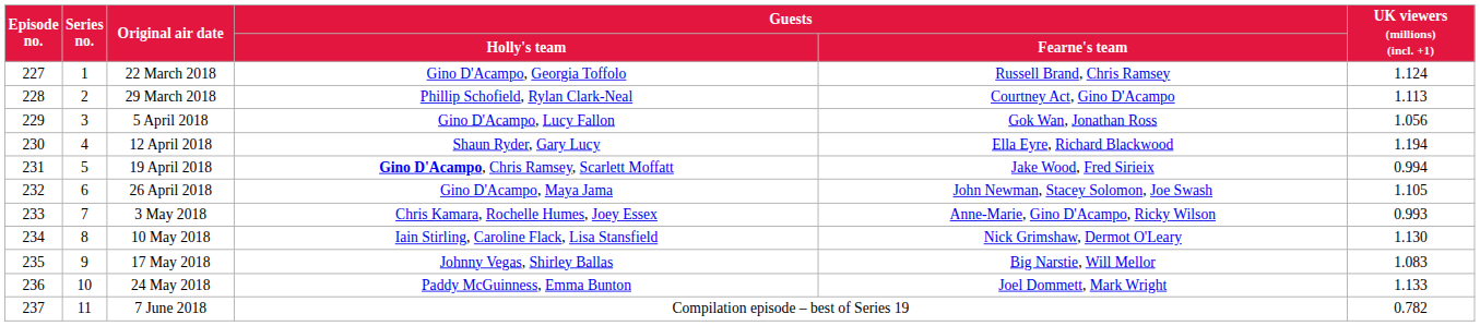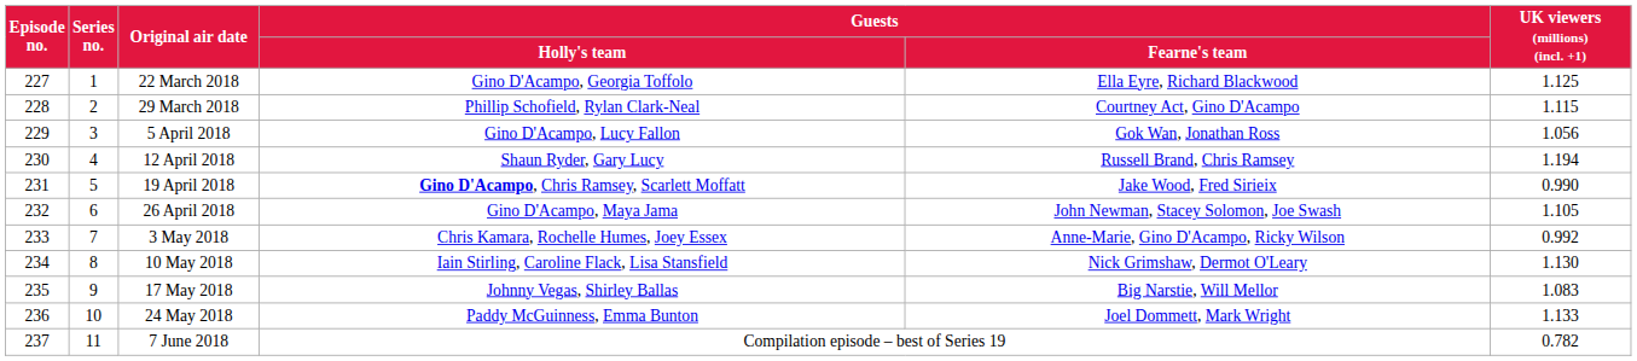 <table class="wikitable" style="width:100%; background:#fff; text-align:center;">
 <tr style="color:White" #008000;>
 <th rowspan="2" style="background:#e2163f; width:20px;">Episode<br>no.</th>
 <th rowspan="2" style="background:#e2163f; width:20px;">Series<br>no.</th>
 <th rowspan="2" style="background:#e2163f; width:130px;">Original air date</th>
 <th colspan="2" style="background:#e2163f;">Guests</th>
 <th rowspan="2" style="background:#e2163f; width:130px;">UK viewers <small>(millions)</small><br><small>(incl. +1)</small></th>
 </tr>
 <tr style="color:White">
 <th style="background:#e2163f;">Holly's team</th>
 <th style="background:#e2163f;">Fearne's team</th>
 </tr>
 <tr>
 <td>227</td>
 <td>1</td>
 <td>22 March 2018</td>
 <td><a href='#'>Gino D'Acampo</a>, <a href='#'>Georgia Toffolo</a></td>
-<td><a href='#'>Russell Brand</a>, <a href='#'>Chris Ramsey</a></td>
-<td>1.124</td>
+<td><a href='#'>Ella Eyre</a>, <a href='#'>Richard Blackwood</a></td>
+<td>1.125</td>
 </tr>
 <tr>
 <td>228</td>
 <td>2</td>
 <td>29 March 2018</td>
 <td><a href='#'>Phillip Schofield</a>, <a href='#'>Rylan Clark-Neal</a></td>
 <td><a href='#'>Courtney Act</a>, <a href='#'>Gino D'Acampo</a></td>
-<td>1.113</td>
+<td>1.115</td>
 </tr>
 <tr>
 <td>229</td>
 <td>3</td>
 <td>5 April 2018</td>
 <td><a href='#'>Gino D'Acampo</a>, <a href='#'>Lucy Fallon</a></td>
 <td><a href='#'>Gok Wan</a>, <a href='#'>Jonathan Ross</a></td>
 <td>1.056</td>
 </tr>
 <tr>
 <td>230</td>
 <td>4</td>
 <td>12 April 2018</td>
 <td><a href='#'>Shaun Ryder</a>, <a href='#'>Gary Lucy</a></td>
-<td><a href='#'>Ella Eyre</a>, <a href='#'>Richard Blackwood</a></td>
+<td><a href='#'>Russell Brand</a>, <a href='#'>Chris Ramsey</a></td>
 <td>1.194</td>
 </tr>
 <tr>
 <td>231</td>
 <td>5</td>
 <td>19 April 2018</td>
 <td><strong><a href='#'>Gino D'Acampo</a></strong>, <a href='#'>Chris Ramsey</a>, <a href='#'>Scarlett Moffatt</a></td>
 <td><a href='#'>Jake Wood</a>, <a href='#'>Fred Sirieix</a></td>
-<td>0.994</td>
+<td>0.990</td>
 </tr>
 <tr>
 <td>232</td>
 <td>6</td>
 <td>26 April 2018</td>
 <td><a href='#'>Gino D'Acampo</a>, <a href='#'>Maya Jama</a></td>
 <td><a href='#'>John Newman</a>, <a href='#'>Stacey Solomon</a>, <a href='#'>Joe Swash</a></td>
 <td>1.105</td>
 </tr>
 <tr>
 <td>233</td>
 <td>7</td>
 <td>3 May 2018</td>
 <td><a href='#'>Chris Kamara</a>, <a href='#'>Rochelle Humes</a>, <a href='#'>Joey Essex</a></td>
 <td><a href='#'>Anne-Marie</a>, <a href='#'>Gino D'Acampo</a>, <a href='#'>Ricky Wilson</a></td>
-<td>0.993</td>
+<td>0.992</td>
 </tr>
 <tr>
 <td>234</td>
 <td>8</td>
 <td>10 May 2018</td>
 <td><a href='#'>Iain Stirling</a>, <a href='#'>Caroline Flack</a>, <a href='#'>Lisa Stansfield</a></td>
 <td><a href='#'>Nick Grimshaw</a>, <a href='#'>Dermot O'Leary</a></td>
 <td>1.130</td>
 </tr>
 <tr>
 <td>235</td>
 <td>9</td>
 <td>17 May 2018</td>
 <td><a href='#'>Johnny Vegas</a>, <a href='#'>Shirley Ballas</a></td>
 <td><a href='#'>Big Narstie</a>, <a href='#'>Will Mellor</a></td>
 <td>1.083</td>
 </tr>
 <tr>
 <td>236</td>
 <td>10</td>
 <td>24 May 2018</td>
 <td><a href='#'>Paddy McGuinness</a>, <a href='#'>Emma Bunton</a></td>
 <td><a href='#'>Joel Dommett</a>, <a href='#'>Mark Wright</a></td>
 <td>1.133</td>
 </tr>
 <tr>
 <td>237</td>
 <td>11</td>
 <td>7 June 2018</td>
 <td colspan="2">Compilation episode – best of Series 19</td>
 <td>0.782</td>
 </tr>
 </table>
